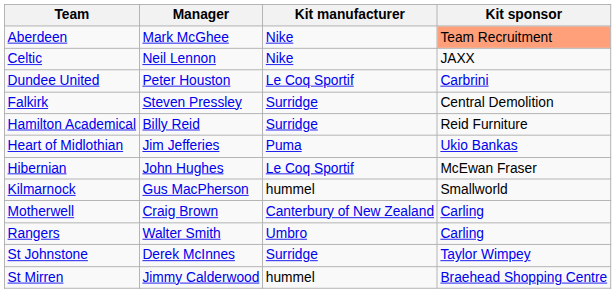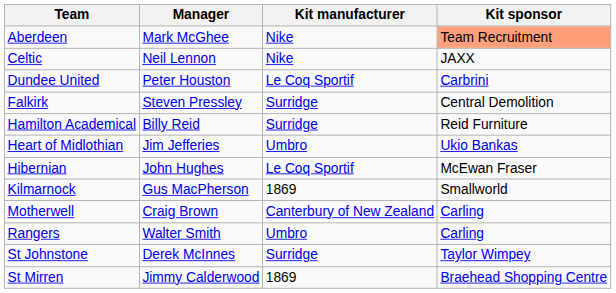 <table class="wikitable">
 <tr>
 <th>Team</th>
 <th>Manager</th>
 <th>Kit manufacturer</th>
 <th>Kit sponsor</th>
 </tr>
 <tr>
 <td><a href='#'>Aberdeen</a></td>
 <td> <a href='#'>Mark McGhee</a></td>
 <td><a href='#'>Nike</a></td>
 <td style="background: lightsalmon;">Team Recruitment</td>
 </tr>
 <tr>
 <td><a href='#'>Celtic</a></td>
 <td> <a href='#'>Neil Lennon</a></td>
 <td><a href='#'>Nike</a></td>
 <td>JAXX</td>
 </tr>
 <tr>
 <td><a href='#'>Dundee United</a></td>
 <td> <a href='#'>Peter Houston</a></td>
 <td><a href='#'>Le Coq Sportif</a></td>
 <td><a href='#'>Carbrini</a></td>
 </tr>
 <tr>
 <td><a href='#'>Falkirk</a></td>
 <td> <a href='#'>Steven Pressley</a></td>
 <td><a href='#'>Surridge</a></td>
 <td>Central Demolition</td>
 </tr>
 <tr>
 <td><a href='#'>Hamilton Academical</a></td>
 <td> <a href='#'>Billy Reid</a></td>
 <td><a href='#'>Surridge</a></td>
 <td>Reid Furniture</td>
 </tr>
 <tr>
 <td><a href='#'>Heart of Midlothian</a></td>
 <td> <a href='#'>Jim Jefferies</a></td>
-<td><a href='#'>Puma</a></td>
+<td><a href='#'>Umbro</a></td>
 <td><a href='#'>Ukio Bankas</a></td>
 </tr>
 <tr>
 <td><a href='#'>Hibernian</a></td>
 <td> <a href='#'>John Hughes</a></td>
 <td><a href='#'>Le Coq Sportif</a></td>
 <td>McEwan Fraser</td>
 </tr>
 <tr>
 <td><a href='#'>Kilmarnock</a></td>
 <td> <a href='#'>Gus MacPherson</a></td>
-<td>hummel</td>
+<td>1869</td>
 <td>Smallworld</td>
 </tr>
 <tr>
 <td><a href='#'>Motherwell</a></td>
 <td> <a href='#'>Craig Brown</a></td>
 <td><a href='#'>Canterbury of New Zealand</a></td>
 <td><a href='#'>Carling</a></td>
 </tr>
 <tr>
 <td><a href='#'>Rangers</a></td>
 <td> <a href='#'>Walter Smith</a></td>
 <td><a href='#'>Umbro</a></td>
 <td><a href='#'>Carling</a></td>
 </tr>
 <tr>
 <td><a href='#'>St Johnstone</a></td>
 <td> <a href='#'>Derek McInnes</a></td>
 <td><a href='#'>Surridge</a></td>
 <td><a href='#'>Taylor Wimpey</a></td>
 </tr>
 <tr>
 <td><a href='#'>St Mirren</a></td>
 <td> <a href='#'>Jimmy Calderwood</a></td>
-<td>hummel</td>
+<td>1869</td>
 <td><a href='#'>Braehead Shopping Centre</a></td>
 </tr>
 </table>
